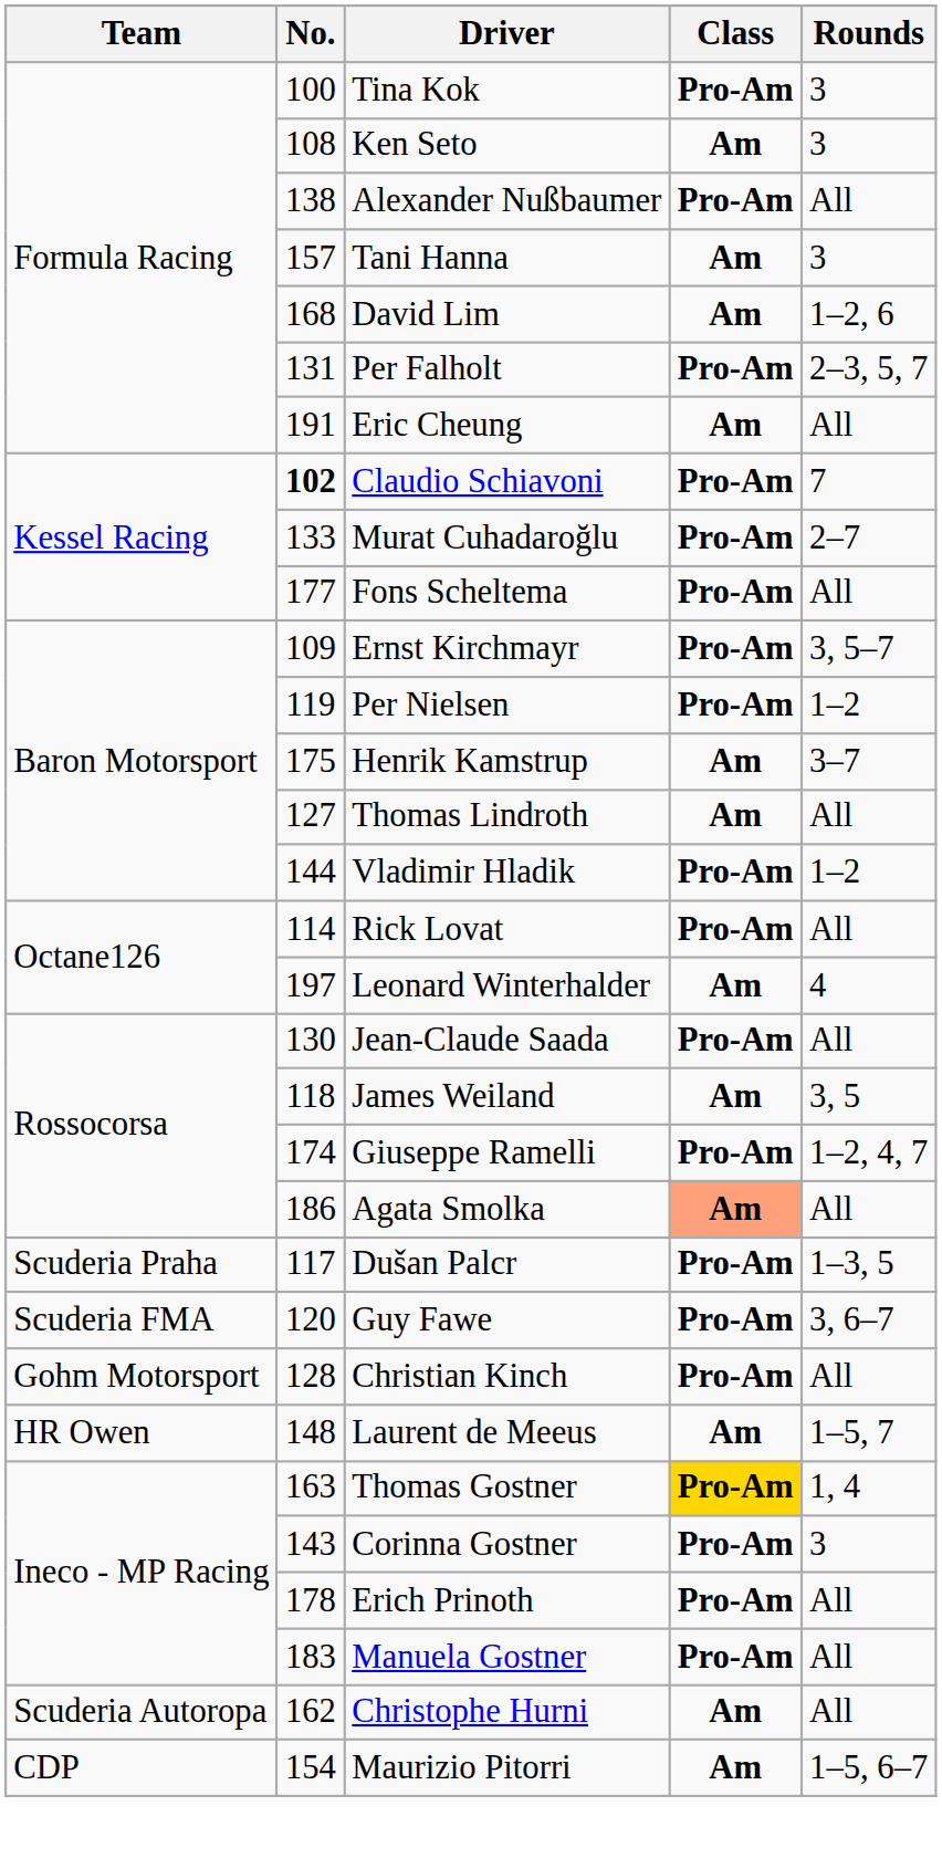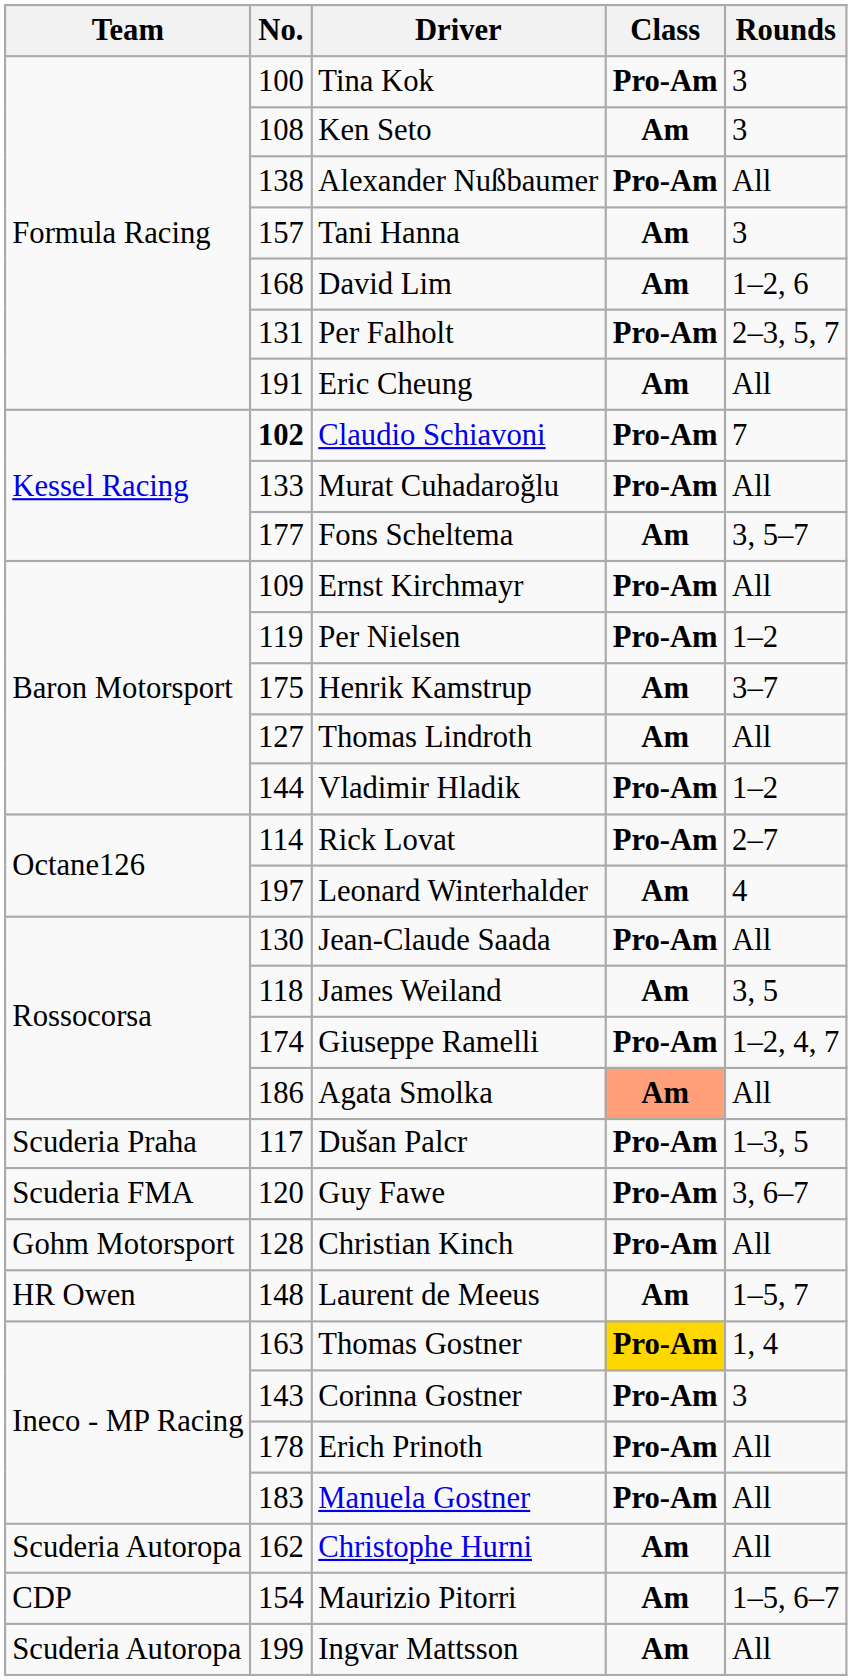 <table class="wikitable" style="font-size:90%;">
 <tr>
 <th>Team</th>
 <th>No.</th>
 <th>Driver</th>
 <th>Class</th>
 <th>Rounds</th>
 </tr>
 <tr>
 <td rowspan=7> Formula Racing</td>
 <td align=center>100</td>
 <td> Tina Kok</td>
 <td align=center><strong><span>Pro-Am</span></strong></td>
 <td>3</td>
 </tr>
 <tr>
 <td align=center>108</td>
 <td> Ken Seto</td>
 <td align=center><strong><span>Am</span></strong></td>
 <td>3</td>
 </tr>
 <tr>
 <td align=center>138</td>
 <td> Alexander Nußbaumer</td>
 <td align=center><strong><span>Pro-Am</span></strong></td>
 <td>All</td>
 </tr>
 <tr>
 <td align=center>157</td>
 <td> Tani Hanna</td>
 <td align=center><strong><span>Am</span></strong></td>
 <td>3</td>
 </tr>
 <tr>
 <td align=center>168</td>
 <td> David Lim</td>
 <td align=center><strong><span>Am</span></strong></td>
 <td>1–2, 6</td>
 </tr>
 <tr>
 <td align=center>131</td>
 <td> Per Falholt</td>
 <td align=center><strong><span>Pro-Am</span></strong></td>
 <td>2–3, 5, 7</td>
 </tr>
 <tr>
 <td align=center>191</td>
 <td> Eric Cheung</td>
 <td align=center><strong><span>Am</span></strong></td>
 <td>All</td>
 </tr>
 <tr>
 <td rowspan=3> <a href='#'>Kessel Racing</a></td>
 <td align=center><strong>102</strong></td>
 <td> <a href='#'>Claudio Schiavoni</a></td>
 <td align=center><strong><span>Pro-Am</span></strong></td>
 <td>7</td>
 </tr>
 <tr>
 <td align=center>133</td>
 <td> Murat Cuhadaroğlu</td>
 <td align=center><strong><span>Pro-Am</span></strong></td>
-<td>2–7</td>
+<td>All</td>
 </tr>
 <tr>
 <td align=center>177</td>
 <td> Fons Scheltema</td>
-<td align=center><strong><span>Pro-Am</span></strong></td>
-<td>All</td>
+<td align=center><strong><span>Am</span></strong></td>
+<td>3, 5–7</td>
 </tr>
 <tr>
 <td rowspan=5> Baron Motorsport</td>
 <td align=center>109</td>
 <td> Ernst Kirchmayr</td>
 <td align=center><strong><span>Pro-Am</span></strong></td>
-<td>3, 5–7</td>
+<td>All</td>
 </tr>
 <tr>
 <td align=center>119</td>
 <td> Per Nielsen</td>
 <td align=center><strong><span>Pro-Am</span></strong></td>
 <td>1–2</td>
 </tr>
 <tr>
 <td align=center>175</td>
 <td> Henrik Kamstrup</td>
 <td align=center><strong><span>Am</span></strong></td>
 <td>3–7</td>
 </tr>
 <tr>
 <td align=center>127</td>
 <td> Thomas Lindroth</td>
 <td align=center><strong><span>Am</span></strong></td>
 <td>All</td>
 </tr>
 <tr>
 <td align=center>144</td>
 <td> Vladimir Hladik</td>
 <td align=center><strong><span>Pro-Am</span></strong></td>
 <td>1–2</td>
 </tr>
 <tr>
 <td rowspan=2> Octane126</td>
 <td align=center>114</td>
 <td> Rick Lovat</td>
 <td align=center><strong><span>Pro-Am</span></strong></td>
-<td>All</td>
+<td>2–7</td>
 </tr>
 <tr>
 <td align=center>197</td>
 <td> Leonard Winterhalder</td>
 <td align=center><strong><span>Am</span></strong></td>
 <td>4</td>
 </tr>
 <tr>
 <td rowspan=4> Rossocorsa</td>
 <td align=center>130</td>
 <td> Jean-Claude Saada</td>
 <td align=center><strong><span>Pro-Am</span></strong></td>
 <td>All</td>
 </tr>
 <tr>
 <td align=center>118</td>
 <td> James Weiland</td>
 <td align=center><strong><span>Am</span></strong></td>
 <td>3, 5</td>
 </tr>
 <tr>
 <td align=center>174</td>
 <td> Giuseppe Ramelli</td>
 <td align=center><strong><span>Pro-Am</span></strong></td>
 <td>1–2, 4, 7</td>
 </tr>
 <tr>
 <td align=center>186</td>
 <td> Agata Smolka</td>
 <td align=center style="background: lightsalmon;"><strong><span>Am</span></strong></td>
 <td>All</td>
 </tr>
 <tr>
 <td> Scuderia Praha</td>
 <td align=center>117</td>
 <td> Dušan Palcr</td>
 <td align=center><strong><span>Pro-Am</span></strong></td>
 <td>1–3, 5</td>
 </tr>
 <tr>
 <td> Scuderia FMA</td>
 <td align=center>120</td>
 <td> Guy Fawe</td>
 <td align=center><strong><span>Pro-Am</span></strong></td>
 <td>3, 6–7</td>
 </tr>
 <tr>
 <td> Gohm Motorsport</td>
 <td align=center>128</td>
 <td> Christian Kinch</td>
 <td align=center><strong><span>Pro-Am</span></strong></td>
 <td>All</td>
 </tr>
 <tr>
 <td> HR Owen</td>
 <td align=center>148</td>
 <td> Laurent de Meeus</td>
 <td align=center><strong><span>Am</span></strong></td>
 <td>1–5, 7</td>
 </tr>
 <tr>
 <td rowspan=4> Ineco - MP Racing</td>
 <td align=center>163</td>
 <td> Thomas Gostner</td>
 <td align=center style="background: gold;"><strong><span>Pro-Am</span></strong></td>
 <td>1, 4</td>
 </tr>
 <tr>
 <td align=center>143</td>
 <td> Corinna Gostner</td>
 <td align=center><strong><span>Pro-Am</span></strong></td>
 <td>3</td>
 </tr>
 <tr>
 <td align=center>178</td>
 <td> Erich Prinoth</td>
 <td align=center><strong><span>Pro-Am</span></strong></td>
 <td>All</td>
 </tr>
 <tr>
 <td align=center>183</td>
 <td> <a href='#'>Manuela Gostner</a></td>
 <td align=center><strong><span>Pro-Am</span></strong></td>
 <td>All</td>
 </tr>
 <tr>
 <td> Scuderia Autoropa</td>
 <td align=center>162</td>
 <td> <a href='#'>Christophe Hurni</a></td>
 <td align=center><strong><span>Am</span></strong></td>
 <td>All</td>
 </tr>
 <tr>
 <td> CDP</td>
 <td align=center>154</td>
 <td> Maurizio Pitorri</td>
 <td align=center><strong><span>Am</span></strong></td>
 <td>1–5, 6–7</td>
 </tr>
+<tr>
+<td> Scuderia Autoropa</td>
+<td align=center>199</td>
+<td> Ingvar Mattsson</td>
+<td align=center><strong><span>Am</span></strong></td>
+<td>All</td>
+</tr>
 </table>
